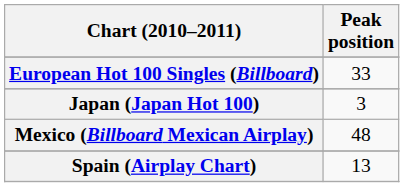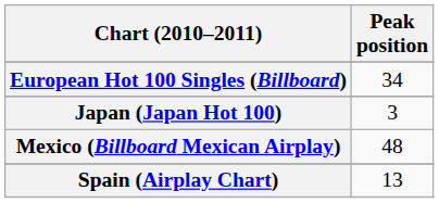 <table class="wikitable sortable plainrowheaders" style="text-align:center">
 <tr>
 <th scope="col">Chart (2010–2011)</th>
 <th scope="col">Peak<br>position</th>
 </tr>
 <tr>
 </tr>
 <tr>
 </tr>
 <tr>
 </tr>
 <tr>
 </tr>
 <tr>
 </tr>
 <tr>
 </tr>
 <tr>
 </tr>
 <tr>
 <th scope="row"><a href='#'>European Hot 100 Singles</a> (<em><a href='#'>Billboard</a></em>)</th>
-<td>33</td>
+<td>34</td>
 </tr>
 <tr>
 </tr>
 <tr>
 </tr>
 <tr>
 </tr>
 <tr>
 <th scope="row">Japan (<a href='#'>Japan Hot 100</a>)</th>
 <td>3</td>
 </tr>
 <tr>
 <th scope="row">Mexico (<a href='#'><em>Billboard</em> Mexican Airplay</a>)</th>
 <td>48</td>
 </tr>
 <tr>
 </tr>
 <tr>
 </tr>
 <tr>
 <th scope="row">Spain (<a href='#'>Airplay Chart</a>)</th>
 <td>13</td>
 </tr>
 <tr>
 </tr>
 <tr>
 </tr>
 <tr>
 </tr>
 <tr>
 </tr>
 <tr>
 </tr>
 </table>
